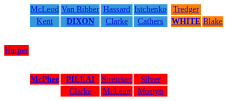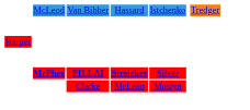 <table style="text-align:center;font-size:87%;" cellpadding="1px">
 <tr>
 <td></td>
 <td bgcolor=#3498DB><a href='#'>McLeod</a></td>
 <td bgcolor=#3498DB><a href='#'>Van Bibber</a></td>
 <td bgcolor=#3498DB><a href='#'>Hassard</a></td>
 <td bgcolor=#3498DB><a href='#'>Istchenko</a></td>
 <td></td>
 <td bgcolor=FF7F00><a href='#'>Tredger</a></td>
-<td></td>
-</tr>
-<tr>
-<td></td>
-<td bgcolor=#3498DB><a href='#'>Kent</a></td>
-<td bgcolor=#3498DB><a href='#'><strong>DIXON</strong></a></td>
-<td bgcolor=#3498DB><a href='#'>Clarke</a></td>
-<td bgcolor=#3498DB><a href='#'>Cathers</a></td>
-<td></td>
-<td bgcolor=FF7F00><a href='#'><strong>WHITE</strong></a></td>
-<td bgcolor=FF7F00><a href='#'>Blake</a></td>
 <td></td>
 </tr>
 <tr>
 <td style="padding-top: 25px"></td>
 </tr>
 <tr>
 <td bgcolor=FF0000><a href='#'>Harper</a></td>
 </tr>
 <tr>
 <td style="padding-top: 25px"></td>
 </tr>
 <tr>
 <td></td>
 <td bgcolor=FF0000><strong><a href='#'>McPhee</a></strong></td>
 <td bgcolor=FF0000><a href='#'><strong>PILLAI</strong></a></td>
-<td bgcolor=FF0000><a href='#'>Streicker</a></td>
+<td bgcolor=FF0000><strong><a href='#'>Streicker</a></strong></td>
 <td bgcolor=FF0000><a href='#'>Silver</a></td>
 <td></td>
 </tr>
 <tr>
 <td></td>
 <td></td>
 <td bgcolor=FF0000><a href='#'>Clarke</a></td>
 <td bgcolor=FF0000><a href='#'>McLean</a></td>
 <td bgcolor=FF0000><a href='#'>Mostyn</a></td>
 </tr>
 </table>
